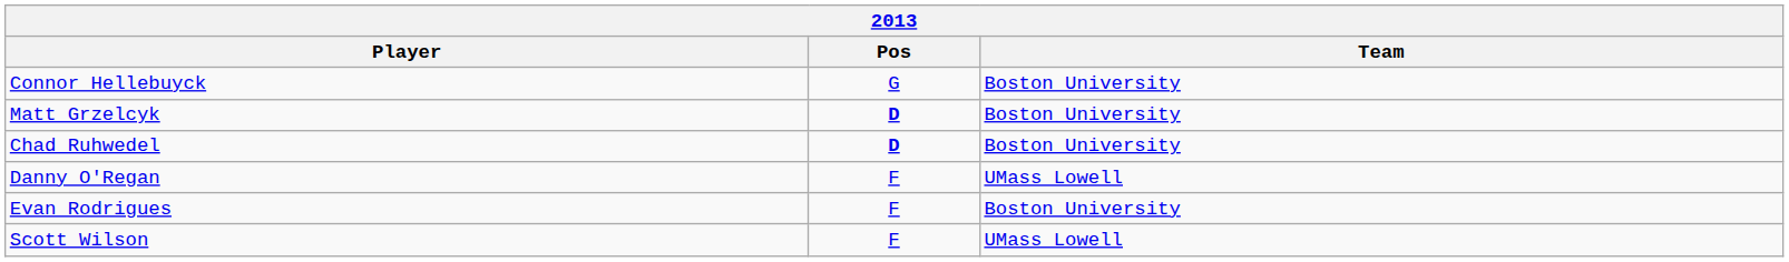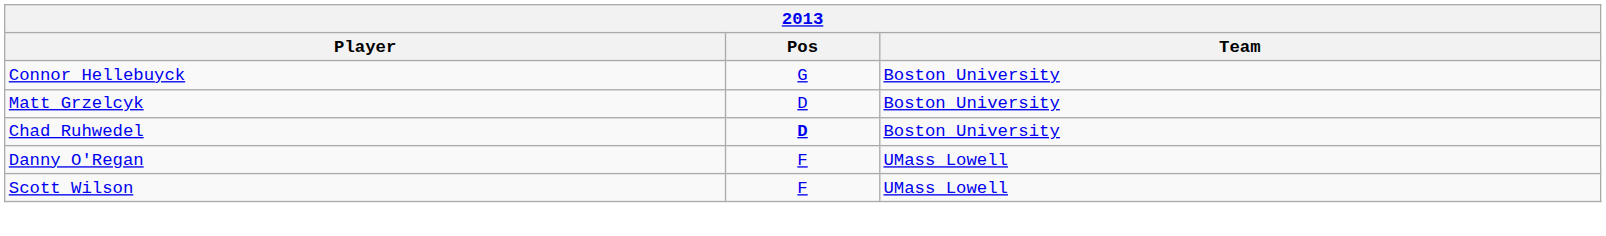 <table class="wikitable" width=95%>
 <tr>
 <th colspan=3><a href='#'>2013</a></th>
 </tr>
 <tr>
 <th>Player</th>
 <th>Pos</th>
 <th>Team</th>
 </tr>
 <tr>
 <td><a href='#'>Connor Hellebuyck</a></td>
 <td align=center><a href='#'>G</a></td>
 <td><a href='#'>Boston University</a></td>
 </tr>
 <tr>
 <td><a href='#'>Matt Grzelcyk</a></td>
-<td align=center><strong><a href='#'>D</a></strong></td>
+<td align=center><a href='#'>D</a></td>
 <td><a href='#'>Boston University</a></td>
 </tr>
 <tr>
 <td><a href='#'>Chad Ruhwedel</a></td>
 <td align=center><strong><a href='#'>D</a></strong></td>
 <td><a href='#'>Boston University</a></td>
 </tr>
 <tr>
 <td><a href='#'>Danny O'Regan</a></td>
 <td align=center><a href='#'>F</a></td>
 <td><a href='#'>UMass Lowell</a></td>
 </tr>
 <tr>
-<td><a href='#'>Evan Rodrigues</a></td>
-<td align=center><a href='#'>F</a></td>
-<td><a href='#'>Boston University</a></td>
-</tr>
-<tr>
 <td><a href='#'>Scott Wilson</a></td>
 <td align=center><a href='#'>F</a></td>
 <td><a href='#'>UMass Lowell</a></td>
 </tr>
 </table>
